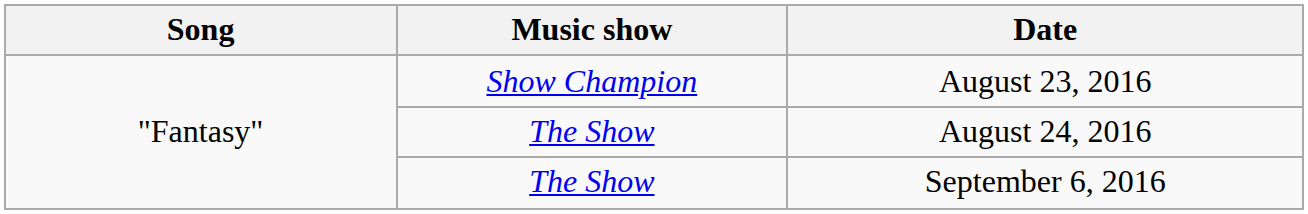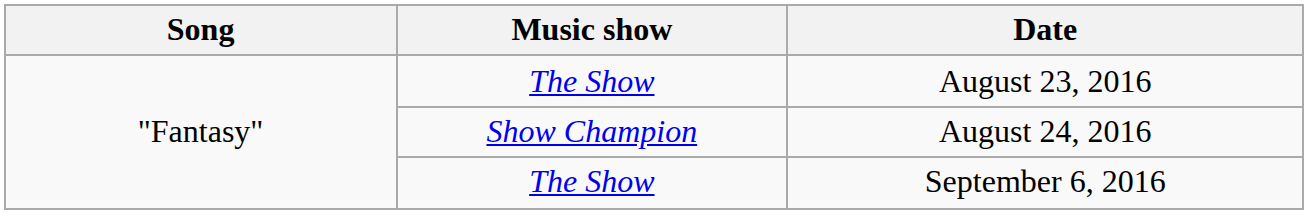 <table class="wikitable" style="text-align:center; width:650px;">
 <tr>
 <th style="width:150px;">Song</th>
 <th style="width:150px;">Music show</th>
 <th style="width:200px;">Date</th>
 </tr>
 <tr>
 <td rowspan=3>"Fantasy"</td>
-<td><em><a href='#'>Show Champion</a></em></td>
+<td><em><a href='#'>The Show</a></em></td>
 <td>August 23, 2016</td>
 </tr>
 <tr>
-<td><em><a href='#'>The Show</a></em></td>
+<td><em><a href='#'>Show Champion</a></em></td>
 <td>August 24, 2016</td>
 </tr>
 <tr>
 <td><em><a href='#'>The Show</a></em></td>
 <td>September 6, 2016</td>
 </tr>
 <tr>
 </tr>
 </table>
